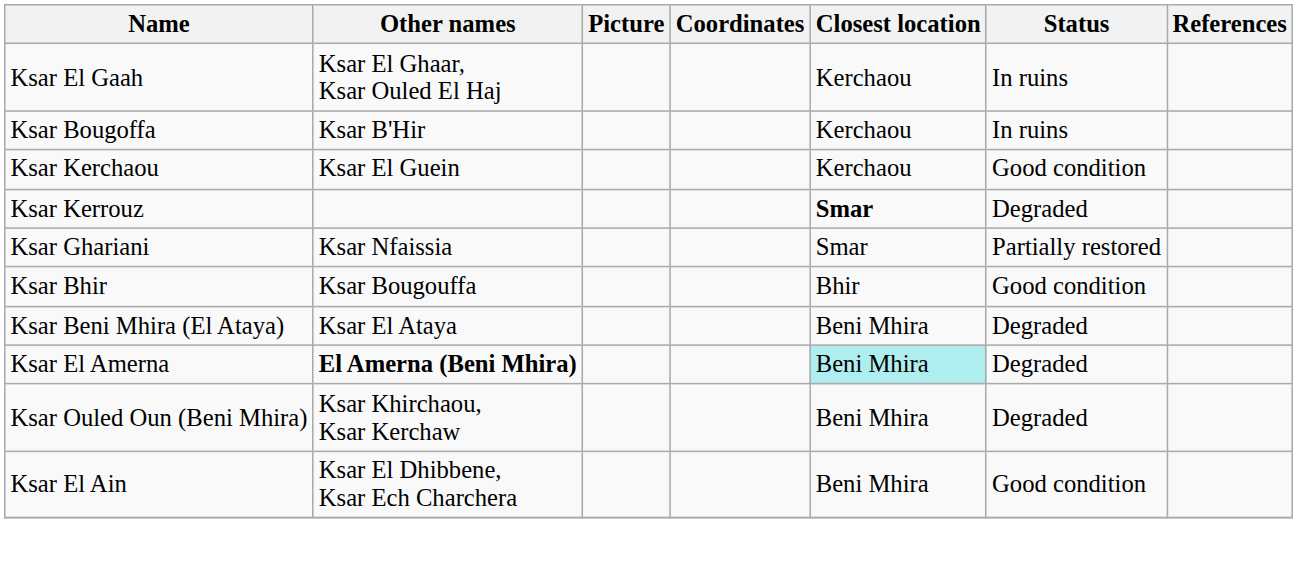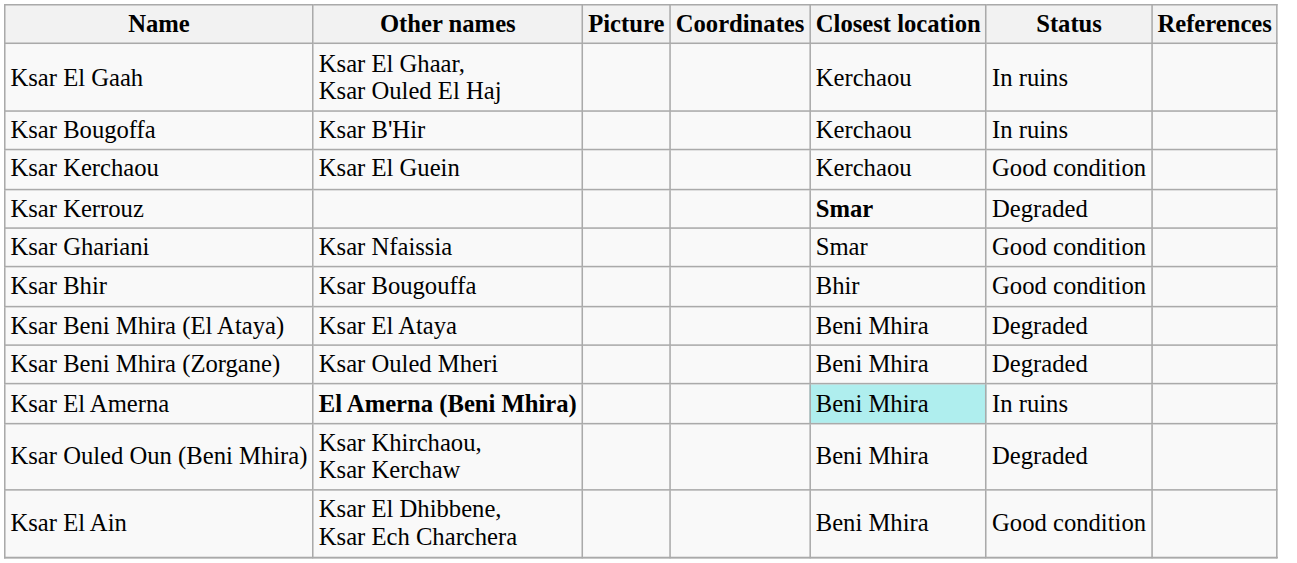 <table class="wikitable sortable">
 <tr>
 <th>Name</th>
 <th>Other names</th>
 <th>Picture</th>
 <th>Coordinates</th>
 <th>Closest location</th>
 <th>Status</th>
 <th>References</th>
 </tr>
 <tr>
 <td>Ksar El Gaah</td>
 <td>Ksar El Ghaar,<br>Ksar Ouled El Haj</td>
 <td align=center></td>
 <td></td>
 <td>Kerchaou</td>
 <td>In ruins</td>
 <td></td>
 </tr>
 <tr>
 <td>Ksar Bougoffa</td>
 <td>Ksar B'Hir</td>
 <td align=center></td>
 <td></td>
 <td>Kerchaou</td>
 <td>In ruins</td>
 <td></td>
 </tr>
 <tr>
 <td>Ksar Kerchaou</td>
 <td>Ksar El Guein</td>
 <td align=center></td>
 <td></td>
 <td>Kerchaou</td>
 <td>Good condition</td>
 <td></td>
 </tr>
 <tr>
 <td>Ksar Kerrouz</td>
 <td></td>
 <td align=center></td>
 <td></td>
 <td><strong>Smar</strong></td>
 <td>Degraded</td>
 <td></td>
 </tr>
 <tr>
 <td>Ksar Ghariani</td>
 <td>Ksar Nfaissia</td>
 <td align=center></td>
 <td></td>
 <td>Smar</td>
-<td>Partially restored</td>
+<td>Good condition</td>
 <td></td>
 </tr>
 <tr>
 <td>Ksar Bhir</td>
 <td>Ksar Bougouffa</td>
 <td align=center></td>
 <td></td>
 <td>Bhir</td>
 <td>Good condition</td>
 <td></td>
 </tr>
 <tr>
 <td>Ksar Beni Mhira (El Ataya)</td>
 <td>Ksar El Ataya</td>
 <td align=center></td>
 <td></td>
 <td>Beni Mhira</td>
 <td>Degraded</td>
 <td></td>
 </tr>
 <tr>
+<td>Ksar Beni Mhira (Zorgane)</td>
+<td>Ksar Ouled Mheri</td>
+<td align=center></td>
+<td></td>
+<td>Beni Mhira</td>
+<td>Degraded</td>
+<td></td>
+</tr>
+<tr>
 <td>Ksar El Amerna</td>
 <td><strong>El Amerna (Beni Mhira)</strong></td>
 <td align=center></td>
 <td></td>
 <td style="background: paleturquoise;">Beni Mhira</td>
-<td>Degraded</td>
+<td>In ruins</td>
 <td></td>
 </tr>
 <tr>
 <td>Ksar Ouled Oun (Beni Mhira)</td>
 <td>Ksar Khirchaou,<br>Ksar Kerchaw</td>
 <td align=center></td>
 <td></td>
 <td>Beni Mhira</td>
 <td>Degraded</td>
 <td></td>
 </tr>
 <tr>
 <td>Ksar El Ain</td>
 <td>Ksar El Dhibbene,<br>Ksar Ech Charchera</td>
 <td align=center></td>
 <td></td>
 <td>Beni Mhira</td>
 <td>Good condition</td>
 <td></td>
 </tr>
 <tr>
 </tr>
 </table>
